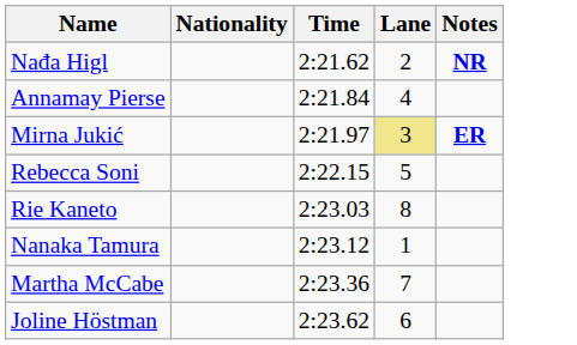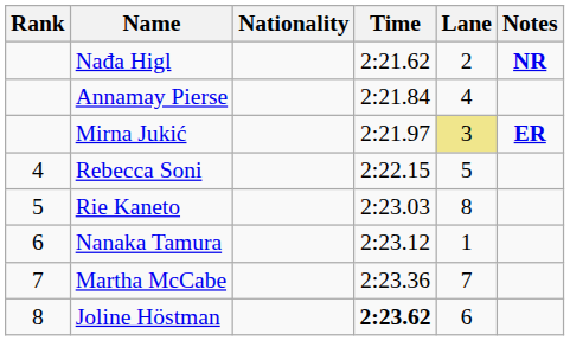 <table class="wikitable sortable" style="text-align:center">
 <tr>
+<th>Rank</th>
 <th>Name</th>
 <th>Nationality</th>
 <th>Time</th>
 <th>Lane</th>
 <th>Notes</th>
 </tr>
 <tr>
+<td></td>
 <td align=left><a href='#'>Nađa Higl</a></td>
 <td align=left></td>
 <td>2:21.62</td>
 <td>2</td>
 <td><strong><a href='#'>NR</a></strong></td>
 </tr>
 <tr>
+<td></td>
 <td align=left><a href='#'>Annamay Pierse</a></td>
 <td align=left></td>
 <td>2:21.84</td>
 <td>4</td>
 <td></td>
 </tr>
 <tr>
+<td></td>
 <td align=left><a href='#'>Mirna Jukić</a></td>
 <td align=left></td>
 <td>2:21.97</td>
 <td style="background: khaki;">3</td>
 <td><strong><a href='#'>ER</a></strong></td>
 </tr>
 <tr>
+<td>4</td>
 <td align=left><a href='#'>Rebecca Soni</a></td>
 <td align=left></td>
 <td>2:22.15</td>
 <td>5</td>
 <td></td>
 </tr>
 <tr>
+<td>5</td>
 <td align=left><a href='#'>Rie Kaneto</a></td>
 <td align=left></td>
 <td>2:23.03</td>
 <td>8</td>
 <td></td>
 </tr>
 <tr>
+<td>6</td>
 <td align=left><a href='#'>Nanaka Tamura</a></td>
 <td align=left></td>
 <td>2:23.12</td>
 <td>1</td>
 <td></td>
 </tr>
 <tr>
+<td>7</td>
 <td align=left><a href='#'>Martha McCabe</a></td>
 <td align=left></td>
 <td>2:23.36</td>
 <td>7</td>
 <td></td>
 </tr>
 <tr>
+<td>8</td>
 <td align=left><a href='#'>Joline Höstman</a></td>
 <td align=left></td>
-<td>2:23.62</td>
+<td><strong>2:23.62</strong></td>
 <td>6</td>
 <td></td>
 </tr>
 </table>
